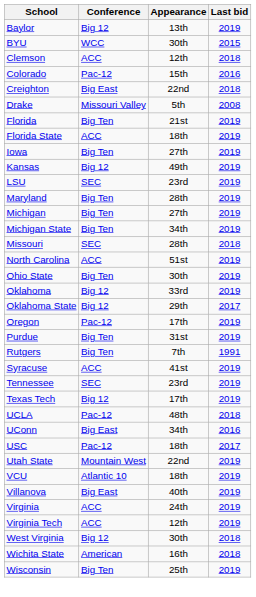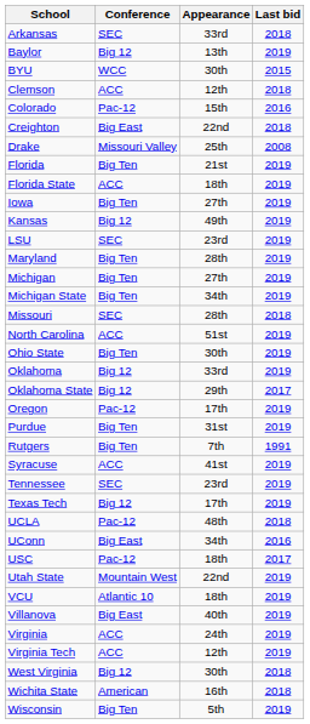 <table class="wikitable sortable" style="text-align: center;">
 <tr>
 <th>School</th>
 <th>Conference</th>
 <th data-sort-type="number">Appearance</th>
 <th>Last bid</th>
+</tr>
+<tr>
+<td align=left><a href='#'>Arkansas</a></td>
+<td align=left><a href='#'>SEC</a></td>
+<td>33rd</td>
+<td><a href='#'>2018</a></td>
 </tr>
 <tr>
 <td align=left><a href='#'>Baylor</a></td>
 <td align=left><a href='#'>Big 12</a></td>
 <td>13th</td>
 <td><a href='#'>2019</a></td>
 </tr>
 <tr>
 <td align=left><a href='#'>BYU</a></td>
 <td align=left><a href='#'>WCC</a></td>
 <td>30th</td>
 <td><a href='#'>2015</a></td>
 </tr>
 <tr>
 <td align=left><a href='#'>Clemson</a></td>
 <td align=left><a href='#'>ACC</a></td>
 <td>12th</td>
 <td><a href='#'>2018</a></td>
 </tr>
 <tr>
 <td align=left><a href='#'>Colorado</a></td>
 <td align=left><a href='#'>Pac-12</a></td>
 <td>15th</td>
 <td><a href='#'>2016</a></td>
 </tr>
 <tr>
 <td align=left><a href='#'>Creighton</a></td>
 <td align=left><a href='#'>Big East</a></td>
 <td>22nd</td>
 <td><a href='#'>2018</a></td>
 </tr>
 <tr>
 <td align=left><a href='#'>Drake</a></td>
 <td align=left><a href='#'>Missouri Valley</a></td>
-<td>5th</td>
+<td>25th</td>
 <td><a href='#'>2008</a></td>
 </tr>
 <tr>
 <td align=left><a href='#'>Florida</a></td>
 <td align=left><a href='#'>Big Ten</a></td>
 <td>21st</td>
 <td><a href='#'>2019</a></td>
 </tr>
 <tr>
 <td align=left><a href='#'>Florida State</a></td>
 <td align=left><a href='#'>ACC</a></td>
 <td>18th</td>
 <td><a href='#'>2019</a></td>
 </tr>
 <tr>
 <td align=left><a href='#'>Iowa</a></td>
 <td align=left><a href='#'>Big Ten</a></td>
 <td>27th</td>
 <td><a href='#'>2019</a></td>
 </tr>
 <tr>
 <td align=left><a href='#'>Kansas</a></td>
 <td align=left><a href='#'>Big 12</a></td>
 <td>49th</td>
 <td><a href='#'>2019</a></td>
 </tr>
 <tr>
 <td align=left><a href='#'>LSU</a></td>
 <td align=left><a href='#'>SEC</a></td>
 <td>23rd</td>
 <td><a href='#'>2019</a></td>
 </tr>
 <tr>
 <td align=left><a href='#'>Maryland</a></td>
 <td align=left><a href='#'>Big Ten</a></td>
 <td>28th</td>
 <td><a href='#'>2019</a></td>
 </tr>
 <tr>
 <td align=left><a href='#'>Michigan</a></td>
 <td align=left><a href='#'>Big Ten</a></td>
 <td>27th</td>
 <td><a href='#'>2019</a></td>
 </tr>
 <tr>
 <td align=left><a href='#'>Michigan State</a></td>
 <td align=left><a href='#'>Big Ten</a></td>
 <td>34th</td>
 <td><a href='#'>2019</a></td>
 </tr>
 <tr>
 <td align=left><a href='#'>Missouri</a></td>
 <td align=left><a href='#'>SEC</a></td>
 <td>28th</td>
 <td><a href='#'>2018</a></td>
 </tr>
 <tr>
 <td align=left><a href='#'>North Carolina</a></td>
 <td align=left><a href='#'>ACC</a></td>
 <td>51st</td>
 <td><a href='#'>2019</a></td>
 </tr>
 <tr>
 <td align=left><a href='#'>Ohio State</a></td>
 <td align=left><a href='#'>Big Ten</a></td>
 <td>30th</td>
 <td><a href='#'>2019</a></td>
 </tr>
 <tr>
 <td align=left><a href='#'>Oklahoma</a></td>
 <td align=left><a href='#'>Big 12</a></td>
 <td>33rd</td>
 <td><a href='#'>2019</a></td>
 </tr>
 <tr>
 <td align=left><a href='#'>Oklahoma State</a></td>
 <td align=left><a href='#'>Big 12</a></td>
 <td>29th</td>
 <td><a href='#'>2017</a></td>
 </tr>
 <tr>
 <td align=left><a href='#'>Oregon</a></td>
 <td align=left><a href='#'>Pac-12</a></td>
 <td>17th</td>
 <td><a href='#'>2019</a></td>
 </tr>
 <tr>
 <td align=left><a href='#'>Purdue</a></td>
 <td align=left><a href='#'>Big Ten</a></td>
 <td>31st</td>
 <td><a href='#'>2019</a></td>
 </tr>
 <tr>
 <td align=left><a href='#'>Rutgers</a></td>
 <td align=left><a href='#'>Big Ten</a></td>
 <td>7th</td>
 <td><a href='#'>1991</a></td>
 </tr>
 <tr>
 <td align=left><a href='#'>Syracuse</a></td>
 <td align=left><a href='#'>ACC</a></td>
 <td>41st</td>
 <td><a href='#'>2019</a></td>
 </tr>
 <tr>
 <td align=left><a href='#'>Tennessee</a></td>
 <td align=left><a href='#'>SEC</a></td>
 <td>23rd</td>
 <td><a href='#'>2019</a></td>
 </tr>
 <tr>
 <td align=left><a href='#'>Texas Tech</a></td>
 <td align=left><a href='#'>Big 12</a></td>
 <td>17th</td>
 <td><a href='#'>2019</a></td>
 </tr>
 <tr>
 <td align=left><a href='#'>UCLA</a></td>
 <td align=left><a href='#'>Pac-12</a></td>
 <td>48th</td>
 <td><a href='#'>2018</a></td>
 </tr>
 <tr>
 <td align=left><a href='#'>UConn</a></td>
 <td align=left><a href='#'>Big East</a></td>
 <td>34th</td>
 <td><a href='#'>2016</a></td>
 </tr>
 <tr>
 <td align=left><a href='#'>USC</a></td>
 <td align=left><a href='#'>Pac-12</a></td>
 <td>18th</td>
 <td><a href='#'>2017</a></td>
 </tr>
 <tr>
 <td align=left><a href='#'>Utah State</a></td>
 <td align=left><a href='#'>Mountain West</a></td>
 <td>22nd</td>
 <td><a href='#'>2019</a></td>
 </tr>
 <tr>
 <td align=left><a href='#'>VCU</a></td>
 <td align=left><a href='#'>Atlantic 10</a></td>
 <td>18th</td>
 <td><a href='#'>2019</a></td>
 </tr>
 <tr>
 <td align=left><a href='#'>Villanova</a></td>
 <td align=left><a href='#'>Big East</a></td>
 <td>40th</td>
 <td><a href='#'>2019</a></td>
 </tr>
 <tr>
 <td align=left><a href='#'>Virginia</a></td>
 <td align=left><a href='#'>ACC</a></td>
 <td>24th</td>
 <td><a href='#'>2019</a></td>
 </tr>
 <tr>
 <td align=left><a href='#'>Virginia Tech</a></td>
 <td align=left><a href='#'>ACC</a></td>
 <td>12th</td>
 <td><a href='#'>2019</a></td>
 </tr>
 <tr>
 <td align=left><a href='#'>West Virginia</a></td>
 <td align=left><a href='#'>Big 12</a></td>
 <td>30th</td>
 <td><a href='#'>2018</a></td>
 </tr>
 <tr>
 <td align=left><a href='#'>Wichita State</a></td>
 <td align=left><a href='#'>American</a></td>
 <td>16th</td>
 <td><a href='#'>2018</a></td>
 </tr>
 <tr>
 <td align=left><a href='#'>Wisconsin</a></td>
 <td align=left><a href='#'>Big Ten</a></td>
-<td>25th</td>
+<td>5th</td>
 <td><a href='#'>2019</a></td>
 </tr>
 </table>
